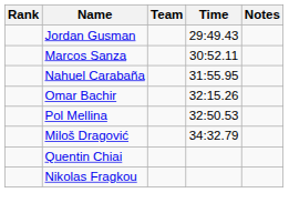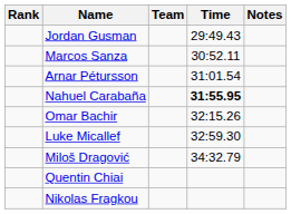 <table class="wikitable sortable" style="text-align:center">
 <tr>
 <th>Rank</th>
 <th>Name</th>
 <th>Team</th>
 <th>Time</th>
 <th>Notes</th>
 </tr>
 <tr>
 <td></td>
 <td align="left"><a href='#'>Jordan Gusman</a></td>
 <td align=left></td>
 <td>29:49.43</td>
 <td></td>
 </tr>
 <tr>
 <td></td>
 <td align="left"><a href='#'>Marcos Sanza</a></td>
 <td align=left></td>
 <td>30:52.11</td>
 <td></td>
 </tr>
 <tr>
 <td></td>
+<td align="left"><a href='#'>Arnar Pétursson</a></td>
+<td align=left></td>
+<td>31:01.54</td>
+<td></td>
+</tr>
+<tr>
+<td></td>
 <td align="left"><a href='#'>Nahuel Carabaña</a></td>
 <td align=left></td>
-<td>31:55.95</td>
+<td><strong>31:55.95</strong></td>
 <td></td>
 </tr>
 <tr>
 <td></td>
 <td align="left"><a href='#'>Omar Bachir</a></td>
 <td align=left></td>
 <td>32:15.26</td>
 <td></td>
 </tr>
 <tr>
 <td></td>
-<td align="left"><a href='#'>Pol Mellina</a></td>
+<td align="left"><a href='#'>Luke Micallef</a></td>
 <td align=left></td>
-<td>32:50.53</td>
+<td>32:59.30</td>
 <td></td>
 </tr>
 <tr>
 <td></td>
 <td align="left"><a href='#'>Miloš Dragović</a></td>
 <td align=left></td>
 <td>34:32.79</td>
 <td></td>
 </tr>
 <tr>
 <td></td>
 <td align="left"><a href='#'>Quentin Chiai</a></td>
 <td align=left></td>
 <td></td>
 <td></td>
 </tr>
 <tr>
 <td></td>
 <td align="left"><a href='#'>Nikolas Fragkou</a></td>
 <td align=left></td>
 <td></td>
 <td></td>
 </tr>
 </table>
